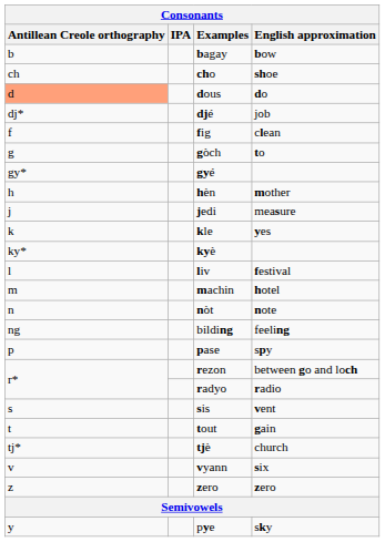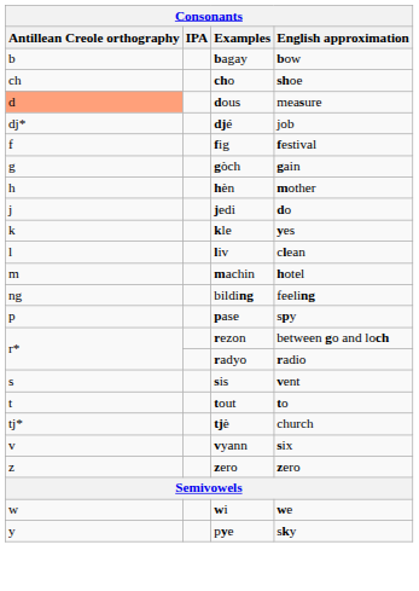 <table class="wikitable">
 <tr>
 <th colspan="4"><a href='#'>Consonants</a></th>
 </tr>
 <tr>
 <th>Antillean Creole orthography</th>
 <th>IPA</th>
 <th>Examples</th>
 <th>English approximation</th>
 </tr>
 <tr>
 <td>b</td>
 <td></td>
 <td><strong>b</strong>agay</td>
 <td><strong>b</strong>ow</td>
 </tr>
 <tr>
 <td>ch</td>
 <td></td>
 <td><strong>ch</strong>o</td>
 <td><strong>sh</strong>oe</td>
 </tr>
 <tr>
 <td style="background: lightsalmon;">d</td>
 <td></td>
 <td><strong>d</strong>ous</td>
-<td><strong>d</strong>o</td>
+<td>mea<strong>s</strong>ure</td>
 </tr>
 <tr>
 <td>dj*</td>
 <td></td>
 <td><strong>dj</strong>é</td>
 <td>job</td>
 </tr>
 <tr>
 <td>f</td>
 <td></td>
 <td><strong>f</strong>ig</td>
-<td>c<strong>l</strong>ean</td>
+<td><strong>f</strong>estival</td>
 </tr>
 <tr>
 <td>g</td>
 <td></td>
 <td><strong>g</strong>òch</td>
-<td><strong>t</strong>o</td>
-</tr>
-<tr>
-<td>gy*</td>
-<td></td>
-<td><strong>gy</strong>é</td>
-<td></td>
+<td><strong>g</strong>ain</td>
 </tr>
 <tr>
 <td>h</td>
 <td></td>
 <td><strong>h</strong>èn</td>
 <td><strong>m</strong>other</td>
 </tr>
 <tr>
 <td>j</td>
 <td></td>
 <td><strong>j</strong>edi</td>
-<td>mea<strong>s</strong>ure</td>
+<td><strong>d</strong>o</td>
 </tr>
 <tr>
 <td>k</td>
 <td></td>
 <td><strong>k</strong>le</td>
 <td><strong>y</strong>es</td>
 </tr>
 <tr>
-<td>ky*</td>
-<td></td>
-<td><strong>ky</strong>è</td>
-<td></td>
-</tr>
-<tr>
 <td>l</td>
 <td></td>
 <td><strong>l</strong>iv</td>
-<td><strong>f</strong>estival</td>
+<td>c<strong>l</strong>ean</td>
 </tr>
 <tr>
 <td>m</td>
 <td></td>
 <td><strong>m</strong>achin</td>
 <td><strong>h</strong>otel</td>
-</tr>
-<tr>
-<td>n</td>
-<td></td>
-<td><strong>n</strong>òt</td>
-<td><strong>n</strong>ote</td>
 </tr>
 <tr>
 <td>ng</td>
 <td></td>
 <td>bildi<strong>ng</strong></td>
 <td>feeli<strong>ng</strong></td>
 </tr>
 <tr>
 <td>p</td>
 <td></td>
 <td><strong>p</strong>ase</td>
 <td>s<strong>p</strong>y</td>
 </tr>
 <tr>
 <td rowspan="2">r*</td>
 <td></td>
 <td><strong>r</strong>ezon</td>
 <td>between <strong>g</strong>o and lo<strong>ch</strong></td>
 </tr>
 <tr>
 <td></td>
 <td><strong>r</strong>adyo</td>
 <td><strong>r</strong>adio</td>
 </tr>
 <tr>
 <td>s</td>
 <td></td>
 <td><strong>s</strong>is</td>
 <td><strong>v</strong>ent</td>
 </tr>
 <tr>
 <td>t</td>
 <td></td>
 <td><strong>t</strong>out</td>
-<td><strong>g</strong>ain</td>
+<td><strong>t</strong>o</td>
 </tr>
 <tr>
 <td>tj*</td>
 <td></td>
 <td><strong>tj</strong>è</td>
 <td>church</td>
 </tr>
 <tr>
 <td>v</td>
 <td></td>
 <td><strong>v</strong>yann</td>
 <td><strong>s</strong>ix</td>
 </tr>
 <tr>
 <td>z</td>
 <td></td>
 <td><strong>z</strong>ero</td>
 <td><strong>z</strong>ero</td>
 </tr>
 <tr>
 <th colspan="4"><a href='#'>Semivowels</a></th>
 </tr>
 <tr>
+<td>w</td>
+<td></td>
+<td><strong>w</strong>i</td>
+<td><strong>w</strong>e</td>
+</tr>
+<tr>
 <td>y</td>
 <td></td>
 <td>p<strong>y</strong>e</td>
 <td>s<strong>k</strong>y</td>
 </tr>
 </table>
